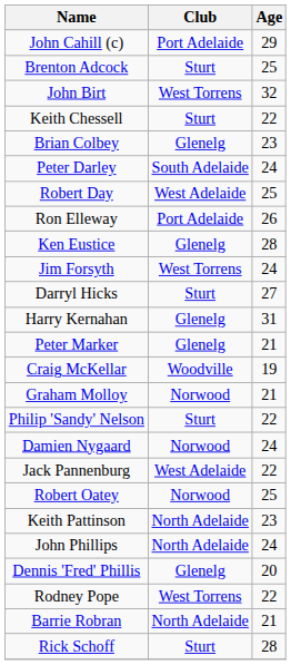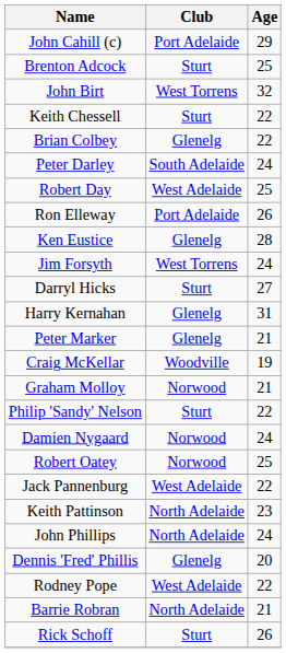 <table class="wikitable sortable" style="text-align:center">
 <tr>
 <th>Name</th>
 <th>Club</th>
 <th>Age</th>
 </tr>
 <tr>
 <td><a href='#'>John Cahill</a> (c)</td>
 <td><a href='#'>Port Adelaide</a></td>
 <td>29</td>
 </tr>
 <tr>
 <td><a href='#'>Brenton Adcock</a></td>
 <td><a href='#'>Sturt</a></td>
 <td>25</td>
 </tr>
 <tr>
 <td><a href='#'>John Birt</a></td>
 <td><a href='#'>West Torrens</a></td>
 <td>32</td>
 </tr>
 <tr>
 <td>Keith Chessell</td>
 <td><a href='#'>Sturt</a></td>
 <td>22</td>
 </tr>
 <tr>
 <td><a href='#'>Brian Colbey</a></td>
 <td><a href='#'>Glenelg</a></td>
-<td>23</td>
+<td>22</td>
 </tr>
 <tr>
 <td><a href='#'>Peter Darley</a></td>
 <td><a href='#'>South Adelaide</a></td>
 <td>24</td>
 </tr>
 <tr>
 <td><a href='#'>Robert Day</a></td>
 <td><a href='#'>West Adelaide</a></td>
 <td>25</td>
 </tr>
 <tr>
 <td>Ron Elleway</td>
 <td><a href='#'>Port Adelaide</a></td>
 <td>26</td>
 </tr>
 <tr>
 <td><a href='#'>Ken Eustice</a></td>
 <td><a href='#'>Glenelg</a></td>
 <td>28</td>
 </tr>
 <tr>
 <td><a href='#'>Jim Forsyth</a></td>
 <td><a href='#'>West Torrens</a></td>
 <td>24</td>
 </tr>
 <tr>
 <td>Darryl Hicks</td>
 <td><a href='#'>Sturt</a></td>
 <td>27</td>
 </tr>
 <tr>
 <td>Harry Kernahan</td>
 <td><a href='#'>Glenelg</a></td>
 <td>31</td>
 </tr>
 <tr>
 <td><a href='#'>Peter Marker</a></td>
 <td><a href='#'>Glenelg</a></td>
 <td>21</td>
 </tr>
 <tr>
 <td><a href='#'>Craig McKellar</a></td>
 <td><a href='#'>Woodville</a></td>
 <td>19</td>
 </tr>
 <tr>
 <td><a href='#'>Graham Molloy</a></td>
 <td><a href='#'>Norwood</a></td>
 <td>21</td>
 </tr>
 <tr>
 <td><a href='#'>Philip 'Sandy' Nelson</a></td>
 <td><a href='#'>Sturt</a></td>
 <td>22</td>
 </tr>
 <tr>
 <td><a href='#'>Damien Nygaard</a></td>
 <td><a href='#'>Norwood</a></td>
 <td>24</td>
 </tr>
 <tr>
+<td><a href='#'>Robert Oatey</a></td>
+<td><a href='#'>Norwood</a></td>
+<td>25</td>
+</tr>
+<tr>
 <td>Jack Pannenburg</td>
 <td><a href='#'>West Adelaide</a></td>
 <td>22</td>
-</tr>
-<tr>
-<td><a href='#'>Robert Oatey</a></td>
-<td><a href='#'>Norwood</a></td>
-<td>25</td>
 </tr>
 <tr>
 <td>Keith Pattinson</td>
 <td><a href='#'>North Adelaide</a></td>
 <td>23</td>
 </tr>
 <tr>
 <td>John Phillips</td>
 <td><a href='#'>North Adelaide</a></td>
 <td>24</td>
 </tr>
 <tr>
 <td><a href='#'>Dennis 'Fred' Phillis</a></td>
 <td><a href='#'>Glenelg</a></td>
 <td>20</td>
 </tr>
 <tr>
 <td>Rodney Pope</td>
-<td><a href='#'>West Torrens</a></td>
+<td><a href='#'>West Adelaide</a></td>
 <td>22</td>
 </tr>
 <tr>
 <td><a href='#'>Barrie Robran</a></td>
 <td><a href='#'>North Adelaide</a></td>
 <td>21</td>
 </tr>
 <tr>
 <td><a href='#'>Rick Schoff</a></td>
 <td><a href='#'>Sturt</a></td>
-<td>28</td>
+<td>26</td>
 </tr>
 <tr>
 </tr>
 </table>
